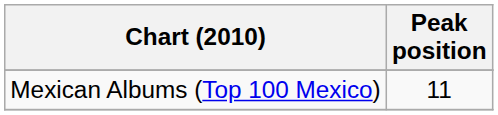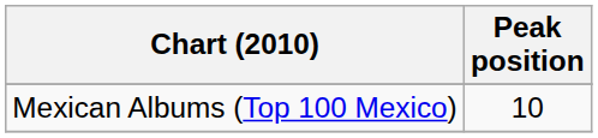 <table class="wikitable sortable">
 <tr>
 <th style="text-align:center;">Chart (2010)</th>
 <th style="text-align:center;">Peak<br>position</th>
 </tr>
 <tr>
 </tr>
 <tr>
 <td align="left">Mexican Albums (<a href='#'>Top 100 Mexico</a>)</td>
-<td style="text-align:center;">11</td>
+<td style="text-align:center;">10</td>
 </tr>
 <tr>
 </tr>
 </table>
